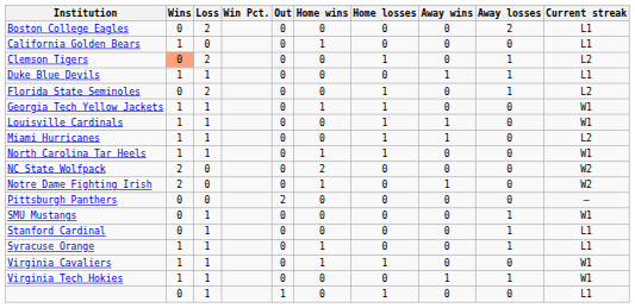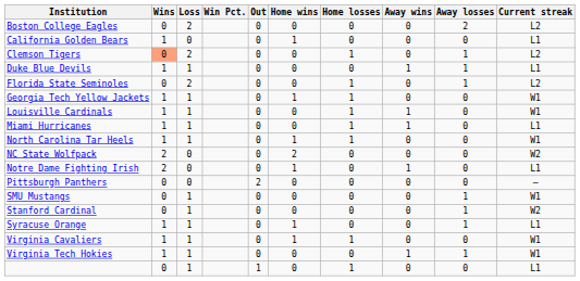 <table class="wikitable sortable" style="text-align:center;">
 <tr>
 <th>Institution</th>
 <th>Wins</th>
 <th>Loss</th>
 <th>Win Pct.</th>
 <th>Out</th>
 <th>Home wins</th>
 <th>Home losses</th>
 <th>Away wins</th>
 <th>Away losses</th>
 <th>Current streak</th>
 </tr>
 <tr>
 <td style="text-align:left"><a href='#'>Boston College Eagles</a></td>
 <td>0</td>
 <td>2</td>
 <td></td>
 <td>0</td>
 <td>0</td>
 <td>0</td>
 <td>0</td>
 <td>2</td>
-<td>L1</td>
+<td>L2</td>
 </tr>
 <tr>
 <td style="text-align:left"><a href='#'>California Golden Bears</a></td>
 <td>1</td>
 <td>0</td>
 <td></td>
 <td>0</td>
 <td>1</td>
 <td>0</td>
 <td>0</td>
 <td>0</td>
 <td>L1</td>
 </tr>
 <tr>
 <td style="text-align:left"><a href='#'>Clemson Tigers</a></td>
 <td style="background: lightsalmon;">0</td>
 <td>2</td>
 <td></td>
 <td>0</td>
 <td>0</td>
 <td>1</td>
 <td>0</td>
 <td>1</td>
 <td>L2</td>
 </tr>
 <tr>
 <td style="text-align:left"><a href='#'>Duke Blue Devils</a></td>
 <td>1</td>
 <td>1</td>
 <td></td>
 <td>0</td>
 <td>0</td>
 <td>0</td>
 <td>1</td>
 <td>1</td>
 <td>L1</td>
 </tr>
 <tr>
 <td style="text-align:left"><a href='#'>Florida State Seminoles</a></td>
 <td>0</td>
 <td>2</td>
 <td></td>
 <td>0</td>
 <td>0</td>
 <td>1</td>
 <td>0</td>
 <td>1</td>
 <td>L2</td>
 </tr>
 <tr>
 <td style="text-align:left"><a href='#'>Georgia Tech Yellow Jackets</a></td>
 <td>1</td>
 <td>1</td>
 <td></td>
 <td>0</td>
 <td>1</td>
 <td>1</td>
 <td>0</td>
 <td>0</td>
 <td>W1</td>
 </tr>
 <tr>
 <td style="text-align:left"><a href='#'>Louisville Cardinals</a></td>
 <td>1</td>
 <td>1</td>
 <td></td>
 <td>0</td>
 <td>0</td>
 <td>1</td>
 <td>1</td>
 <td>0</td>
 <td>W1</td>
 </tr>
 <tr>
 <td style="text-align:left"><a href='#'>Miami Hurricanes</a></td>
 <td>1</td>
 <td>1</td>
 <td></td>
 <td>0</td>
 <td>0</td>
 <td>1</td>
 <td>1</td>
 <td>0</td>
-<td>L2</td>
+<td>L1</td>
 </tr>
 <tr>
 <td style="text-align:left"><a href='#'>North Carolina Tar Heels</a></td>
 <td>1</td>
 <td>1</td>
 <td></td>
 <td>0</td>
 <td>1</td>
 <td>1</td>
 <td>0</td>
 <td>0</td>
 <td>W1</td>
 </tr>
 <tr>
 <td style="text-align:left"><a href='#'>NC State Wolfpack</a></td>
 <td>2</td>
 <td>0</td>
 <td></td>
 <td>0</td>
 <td>2</td>
 <td>0</td>
 <td>0</td>
 <td>0</td>
 <td>W2</td>
 </tr>
 <tr>
 <td style="text-align:left"><a href='#'>Notre Dame Fighting Irish</a></td>
 <td>2</td>
 <td>0</td>
 <td></td>
 <td>0</td>
 <td>1</td>
 <td>0</td>
 <td>1</td>
 <td>0</td>
-<td>W2</td>
+<td>L1</td>
 </tr>
 <tr>
 <td style="text-align:left"><a href='#'>Pittsburgh Panthers</a></td>
 <td>0</td>
 <td>0</td>
 <td></td>
 <td>2</td>
 <td>0</td>
 <td>0</td>
 <td>0</td>
 <td>0</td>
 <td>—</td>
 </tr>
 <tr>
 <td style="text-align:left"><a href='#'>SMU Mustangs</a></td>
 <td>0</td>
 <td>1</td>
 <td></td>
 <td>0</td>
 <td>0</td>
 <td>0</td>
 <td>0</td>
 <td>1</td>
 <td>W1</td>
 </tr>
 <tr>
 <td style="text-align:left"><a href='#'>Stanford Cardinal</a></td>
 <td>0</td>
 <td>1</td>
 <td></td>
 <td>0</td>
 <td>0</td>
 <td>0</td>
 <td>0</td>
 <td>1</td>
-<td>L1</td>
+<td>W2</td>
 </tr>
 <tr>
 <td style="text-align:left"><a href='#'>Syracuse Orange</a></td>
 <td>1</td>
 <td>1</td>
 <td></td>
 <td>0</td>
 <td>1</td>
 <td>0</td>
 <td>0</td>
 <td>1</td>
 <td>L1</td>
 </tr>
 <tr>
 <td style="text-align:left"><a href='#'>Virginia Cavaliers</a></td>
 <td>1</td>
 <td>1</td>
 <td></td>
 <td>0</td>
 <td>1</td>
 <td>1</td>
 <td>0</td>
 <td>0</td>
 <td>W1</td>
 </tr>
 <tr>
 <td style="text-align:left"><a href='#'>Virginia Tech Hokies</a></td>
 <td>1</td>
 <td>1</td>
 <td></td>
 <td>0</td>
 <td>0</td>
 <td>0</td>
 <td>1</td>
 <td>1</td>
 <td>W1</td>
 </tr>
 <tr>
 <td style="text-align:left"></td>
 <td>0</td>
 <td>1</td>
 <td></td>
 <td>1</td>
 <td>0</td>
 <td>1</td>
 <td>0</td>
 <td>0</td>
 <td>L1</td>
 </tr>
 </table>
